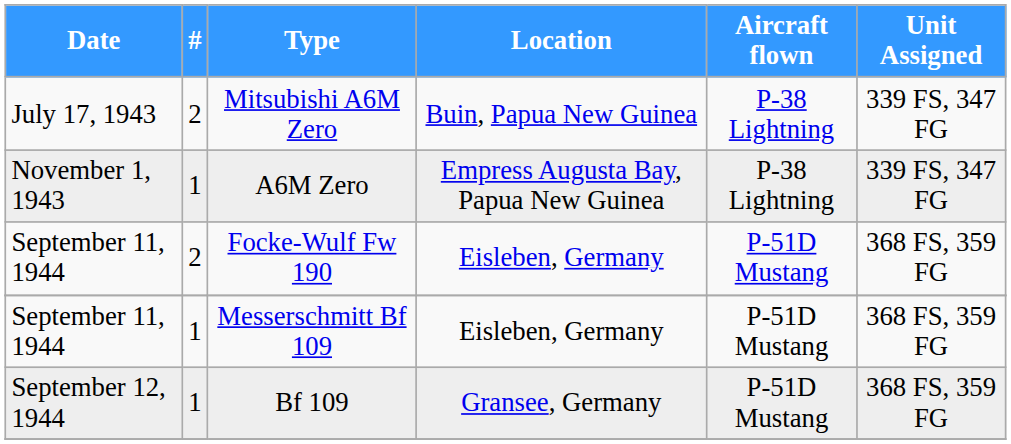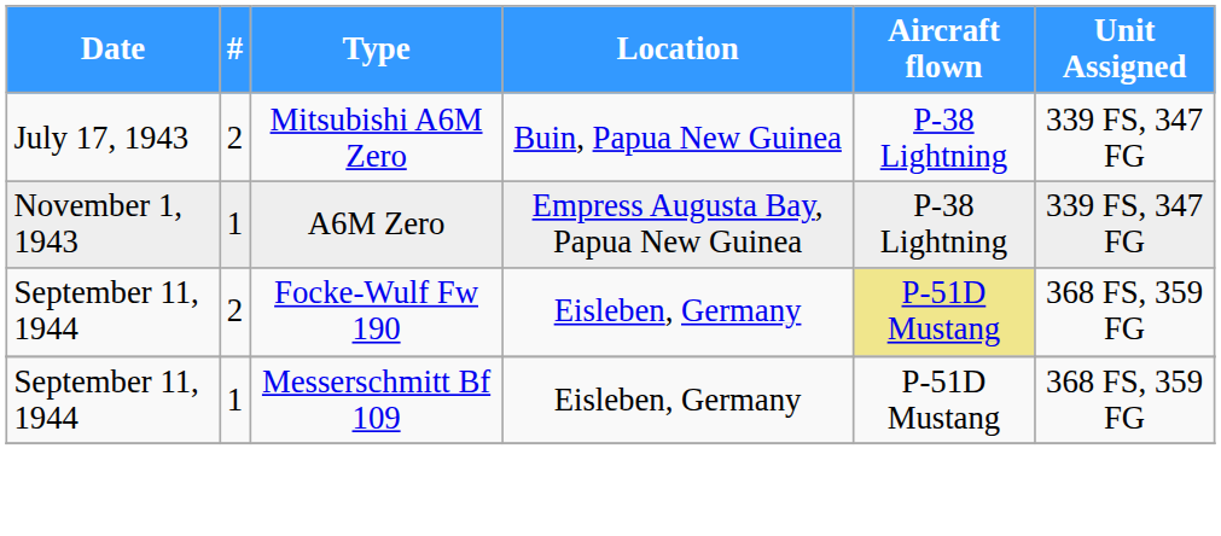 <table class="wikitable" style="margin:auto; width:600px;">
 <tr style="color:white;">
 <th style="background:#39f;">Date</th>
 <th style="background:#39f;">#</th>
 <th style="background:#39f;">Type</th>
 <th style="background:#39f;">Location</th>
 <th style="background:#39f;">Aircraft flown</th>
 <th style="background:#39f;">Unit Assigned</th>
 </tr>
 <tr>
 <td>July 17, 1943</td>
 <td align=center>2</td>
 <td align=center><a href='#'>Mitsubishi A6M Zero</a></td>
 <td align=center><a href='#'>Buin</a>, <a href='#'>Papua New Guinea</a></td>
 <td align=center><a href='#'>P-38 Lightning</a></td>
 <td align=center>339 FS, 347 FG</td>
 </tr>
 <tr style="background:#eee;">
 <td>November 1, 1943</td>
 <td align=center>1</td>
 <td align=center>A6M Zero</td>
 <td align=center><a href='#'>Empress Augusta Bay</a>, Papua New Guinea</td>
 <td align=center>P-38 Lightning</td>
 <td align=center>339 FS, 347 FG</td>
 </tr>
 <tr>
 <td>September 11, 1944</td>
 <td align=center>2</td>
 <td align=center><a href='#'>Focke-Wulf Fw 190</a></td>
 <td align=center><a href='#'>Eisleben</a>, <a href='#'>Germany</a></td>
-<td align=center><a href='#'>P-51D Mustang</a></td>
+<td align=center style="background: khaki;"><a href='#'>P-51D Mustang</a></td>
 <td align=center>368 FS, 359 FG</td>
 </tr>
 <tr style="background:#eee;">
 </tr>
 <tr>
 <td>September 11, 1944</td>
 <td align=center>1</td>
 <td align=center><a href='#'>Messerschmitt Bf 109</a></td>
 <td align=center>Eisleben, Germany</td>
 <td align=center>P-51D Mustang</td>
 <td align=center>368 FS, 359 FG</td>
 </tr>
-<tr style="background:#eee;">
-<td>September 12, 1944</td>
-<td align=center>1</td>
-<td align=center>Bf 109</td>
-<td align=center><a href='#'>Gransee</a>, Germany</td>
-<td align=center>P-51D Mustang</td>
-<td align=center>368 FS, 359 FG</td>
-</tr>
 <tr>
 </tr>
 </table>
